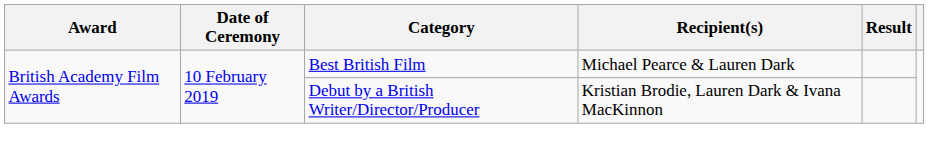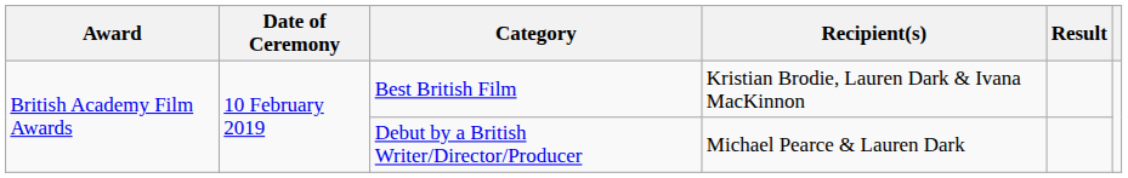 <table class="wikitable">
 <tr>
 <th>Award</th>
 <th>Date of Ceremony</th>
 <th>Category</th>
 <th>Recipient(s)</th>
 <th>Result</th>
 <th></th>
 </tr>
 <tr>
 <td rowspan="2"><a href='#'>British Academy Film Awards</a></td>
 <td rowspan="2"><a href='#'>10 February 2019</a></td>
 <td><a href='#'>Best British Film</a></td>
-<td>Michael Pearce & Lauren Dark</td>
+<td>Kristian Brodie, Lauren Dark & Ivana MacKinnon</td>
 <td></td>
 <td rowspan="2"></td>
 </tr>
 <tr>
 <td><a href='#'>Debut by a British Writer/Director/Producer</a></td>
-<td>Kristian Brodie, Lauren Dark & Ivana MacKinnon</td>
+<td>Michael Pearce & Lauren Dark</td>
 <td></td>
 </tr>
 </table>
